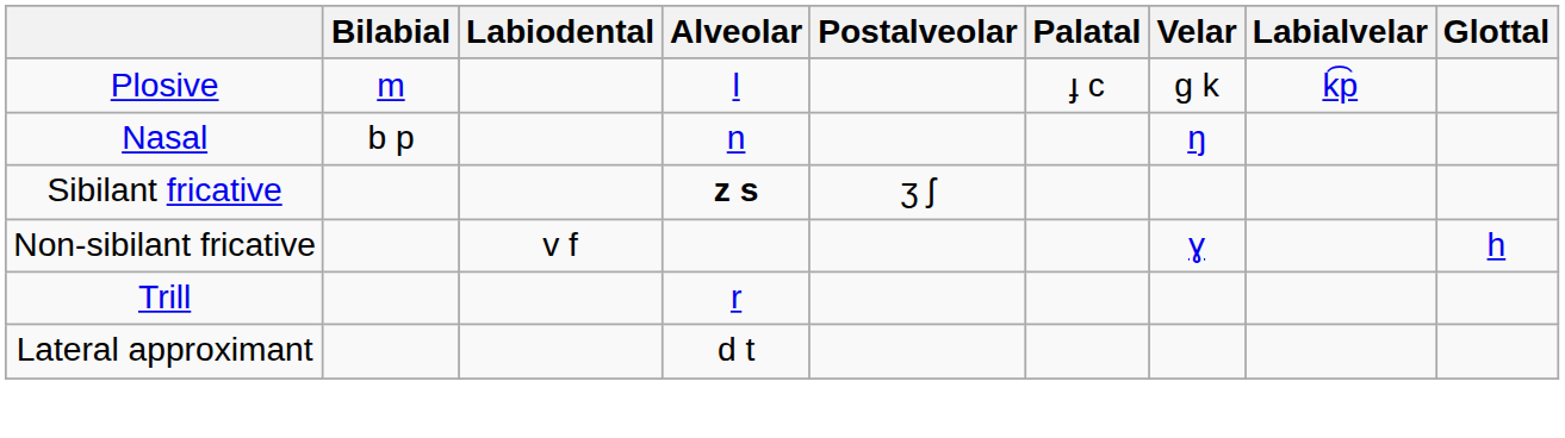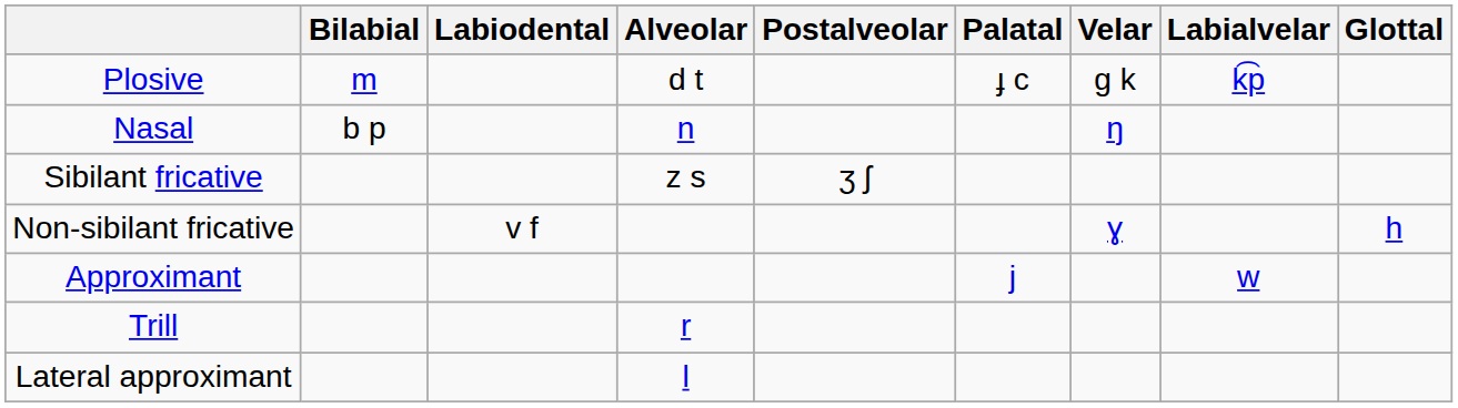 <table class="wikitable" style="text-align:center">
 <tr>
 <th></th>
 <th>Bilabial</th>
 <th>Labiodental</th>
 <th>Alveolar</th>
 <th>Postalveolar</th>
 <th>Palatal</th>
 <th>Velar</th>
 <th>Labialvelar</th>
 <th>Glottal</th>
 </tr>
 <tr>
 <td><a href='#'>Plosive</a></td>
 <td><a href='#'> m</a></td>
 <td></td>
-<td><a href='#'> l</a></td>
+<td>d t</td>
 <td></td>
 <td>ɟ c</td>
 <td>ɡ k</td>
 <td><a href='#'> k͡p</a></td>
 <td></td>
 </tr>
 <tr>
 <td><a href='#'>Nasal</a></td>
 <td>b p</td>
 <td></td>
 <td><a href='#'> n</a></td>
 <td></td>
 <td></td>
 <td><a href='#'> ŋ</a></td>
 <td></td>
 <td></td>
 </tr>
 <tr>
 <td>Sibilant <a href='#'>fricative</a></td>
 <td></td>
 <td></td>
-<td><strong>z s</strong></td>
+<td>z s</td>
 <td>ʒ ʃ</td>
 <td></td>
 <td></td>
 <td></td>
 <td></td>
 </tr>
 <tr>
 <td>Non-sibilant fricative</td>
 <td></td>
 <td>v f</td>
 <td></td>
 <td></td>
 <td></td>
 <td><a href='#'> ɣ</a></td>
 <td></td>
 <td><a href='#'> h</a></td>
 </tr>
 <tr>
+<td><a href='#'>Approximant</a></td>
+<td></td>
+<td></td>
+<td></td>
+<td></td>
+<td><a href='#'> j</a></td>
+<td></td>
+<td><a href='#'> w</a></td>
+<td></td>
+</tr>
+<tr>
 <td><a href='#'>Trill</a></td>
 <td></td>
 <td></td>
 <td><a href='#'> r</a></td>
 <td></td>
 <td></td>
 <td></td>
 <td></td>
 <td></td>
 </tr>
 <tr>
 <td>Lateral approximant</td>
 <td></td>
 <td></td>
-<td>d t</td>
+<td><a href='#'> l</a></td>
 <td></td>
 <td></td>
 <td></td>
 <td></td>
 <td></td>
 </tr>
 </table>
